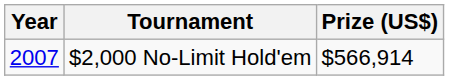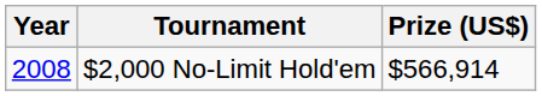 <table class="wikitable">
 <tr>
 <th>Year</th>
 <th>Tournament</th>
 <th>Prize (US$)</th>
 </tr>
 <tr>
-<td><a href='#'>2007</a></td>
+<td><a href='#'>2008</a></td>
 <td>$2,000 No-Limit Hold'em</td>
 <td>$566,914</td>
 </tr>
 </table>
